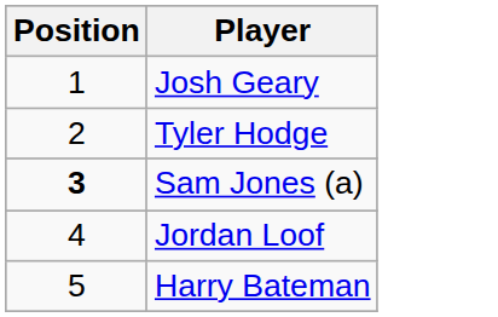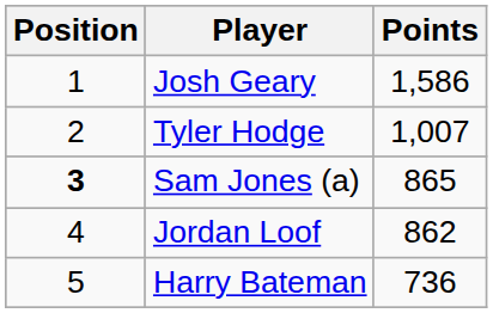 <table class=wikitable>
 <tr>
 <th>Position</th>
 <th>Player</th>
+<th>Points</th>
 </tr>
 <tr>
 <td align=center>1</td>
 <td> <a href='#'>Josh Geary</a></td>
+<td align=center>1,586</td>
 </tr>
 <tr>
 <td align=center>2</td>
 <td> <a href='#'>Tyler Hodge</a></td>
+<td align=center>1,007</td>
 </tr>
 <tr>
 <td align=center><strong>3</strong></td>
 <td> <a href='#'>Sam Jones</a> (a)</td>
+<td align=center>865</td>
 </tr>
 <tr>
 <td align=center>4</td>
 <td> <a href='#'>Jordan Loof</a></td>
+<td align=center>862</td>
 </tr>
 <tr>
 <td align=center>5</td>
 <td> <a href='#'>Harry Bateman</a></td>
+<td align=center>736</td>
 </tr>
 </table>
